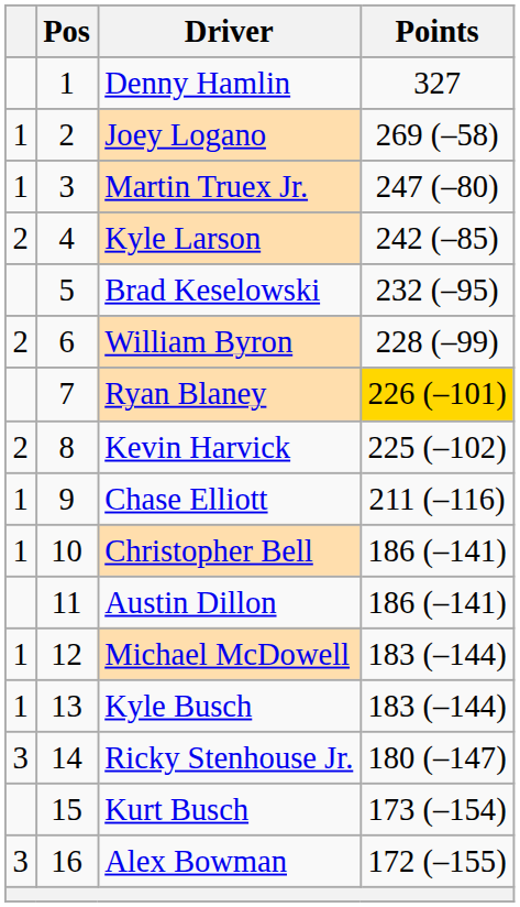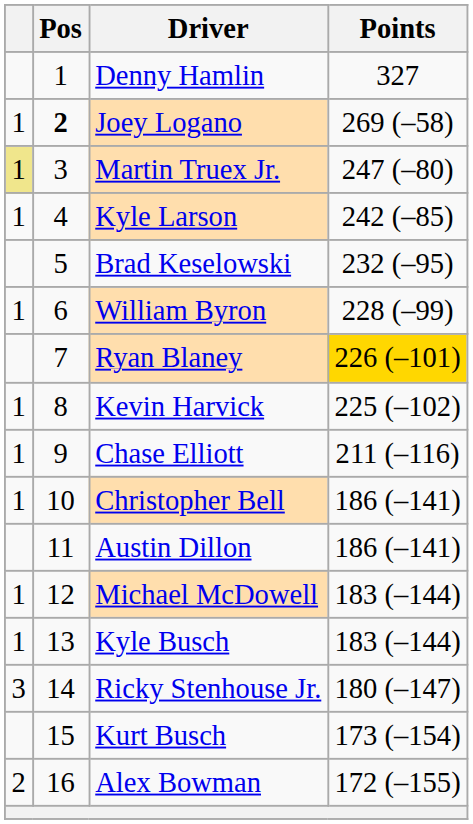 <table class="wikitable" style="font-size: 95%">
 <tr>
 <th></th>
 <th>Pos</th>
 <th>Driver</th>
 <th>Points</th>
 </tr>
 <tr>
 <td align="left"></td>
 <td style="text-align:center;">1</td>
 <td><a href='#'>Denny Hamlin</a></td>
 <td style="text-align:center;">327</td>
 </tr>
 <tr>
 <td align="left"> 1</td>
-<td style="text-align:center;">2</td>
+<td style="text-align:center;"><strong>2</strong></td>
 <td style="background:#FFDEAD;"><a href='#'>Joey Logano</a></td>
 <td style="text-align:center;">269 (–58)</td>
 </tr>
 <tr>
-<td align="left"> 1</td>
+<td align="left" style="background: khaki;"> 1</td>
 <td style="text-align:center;">3</td>
 <td style="background:#FFDEAD;"><a href='#'>Martin Truex Jr.</a></td>
 <td style="text-align:center;">247 (–80)</td>
 </tr>
 <tr>
-<td align="left"> 2</td>
+<td align="left"> 1</td>
 <td style="text-align:center;">4</td>
 <td style="background:#FFDEAD;"><a href='#'>Kyle Larson</a></td>
 <td style="text-align:center;">242 (–85)</td>
 </tr>
 <tr>
 <td align="left"></td>
 <td style="text-align:center;">5</td>
 <td><a href='#'>Brad Keselowski</a></td>
 <td style="text-align:center;">232 (–95)</td>
 </tr>
 <tr>
-<td align="left"> 2</td>
+<td align="left"> 1</td>
 <td style="text-align:center;">6</td>
 <td style="background:#FFDEAD;"><a href='#'>William Byron</a></td>
 <td style="text-align:center;">228 (–99)</td>
 </tr>
 <tr>
 <td align="left"></td>
 <td style="text-align:center;">7</td>
 <td style="background:#FFDEAD;"><a href='#'>Ryan Blaney</a></td>
 <td style="background: gold; text-align:center;">226 (–101)</td>
 </tr>
 <tr>
-<td align="left"> 2</td>
+<td align="left"> 1</td>
 <td style="text-align:center;">8</td>
 <td><a href='#'>Kevin Harvick</a></td>
 <td style="text-align:center;">225 (–102)</td>
 </tr>
 <tr>
 <td align="left"> 1</td>
 <td style="text-align:center;">9</td>
 <td><a href='#'>Chase Elliott</a></td>
 <td style="text-align:center;">211 (–116)</td>
 </tr>
 <tr>
 <td align="left"> 1</td>
 <td style="text-align:center;">10</td>
 <td style="background:#FFDEAD;"><a href='#'>Christopher Bell</a></td>
 <td style="text-align:center;">186 (–141)</td>
 </tr>
 <tr>
 <td align="left"></td>
 <td style="text-align:center;">11</td>
 <td><a href='#'>Austin Dillon</a></td>
 <td style="text-align:center;">186 (–141)</td>
 </tr>
 <tr>
 <td align="left"> 1</td>
 <td style="text-align:center;">12</td>
 <td style="background:#FFDEAD;"><a href='#'>Michael McDowell</a></td>
 <td style="text-align:center;">183 (–144)</td>
 </tr>
 <tr>
 <td align="left"> 1</td>
 <td style="text-align:center;">13</td>
 <td><a href='#'>Kyle Busch</a></td>
 <td style="text-align:center;">183 (–144)</td>
 </tr>
 <tr>
 <td align="left"> 3</td>
 <td style="text-align:center;">14</td>
 <td><a href='#'>Ricky Stenhouse Jr.</a></td>
 <td style="text-align:center;">180 (–147)</td>
 </tr>
 <tr>
 <td align="left"></td>
 <td style="text-align:center;">15</td>
 <td><a href='#'>Kurt Busch</a></td>
 <td style="text-align:center;">173 (–154)</td>
 </tr>
 <tr>
-<td align="left"> 3</td>
+<td align="left"> 2</td>
 <td style="text-align:center;">16</td>
 <td><a href='#'>Alex Bowman</a></td>
 <td style="text-align:center;">172 (–155)</td>
 </tr>
 <tr class="sortbottom">
 <th colspan="9"></th>
 </tr>
 </table>
